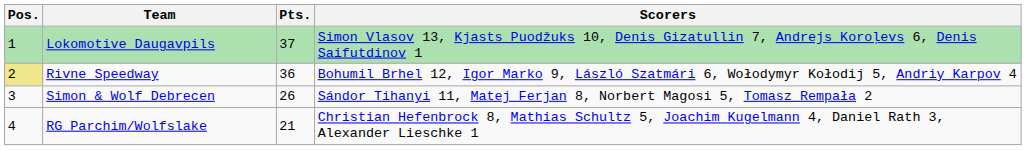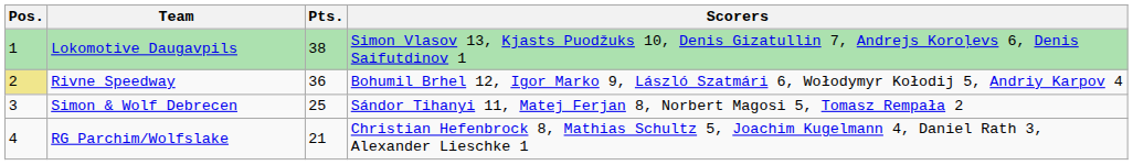 <table class=wikitable>
 <tr>
 <th width=20>Pos.</th>
 <th width=220>Team</th>
 <th width=30>Pts.</th>
 <th width=680>Scorers</th>
 </tr>
 <tr style="background:#ACE1AF;">
 <td>1</td>
 <td align=left> <a href='#'>Lokomotive Daugavpils</a></td>
-<td>37</td>
+<td>38</td>
 <td><a href='#'>Simon Vlasov</a> 13, <a href='#'>Kjasts Puodžuks</a> 10, <a href='#'>Denis Gizatullin</a> 7, <a href='#'>Andrejs Koroļevs</a> 6, <a href='#'>Denis Saifutdinov</a> 1</td>
 </tr>
 <tr>
 <td style="background: khaki;">2</td>
 <td align=left> <a href='#'>Rivne Speedway</a></td>
 <td>36</td>
 <td><a href='#'>Bohumil Brhel</a> 12, <a href='#'>Igor Marko</a> 9, <a href='#'>László Szatmári</a> 6, Wołodymyr Kołodij 5, <a href='#'>Andriy Karpov</a> 4</td>
 </tr>
 <tr>
 <td>3</td>
 <td align=left> <a href='#'>Simon & Wolf Debrecen</a></td>
-<td>26</td>
+<td>25</td>
 <td><a href='#'>Sándor Tihanyi</a> 11, <a href='#'>Matej Ferjan</a> 8,  Norbert Magosi 5, <a href='#'>Tomasz Rempała</a> 2</td>
 </tr>
 <tr>
 <td>4</td>
 <td align=left> <a href='#'>RG Parchim/Wolfslake</a></td>
 <td>21</td>
 <td><a href='#'>Christian Hefenbrock</a> 8, <a href='#'>Mathias Schultz</a> 5, <a href='#'>Joachim Kugelmann</a> 4, Daniel Rath 3, Alexander Lieschke 1</td>
 </tr>
 </table>
